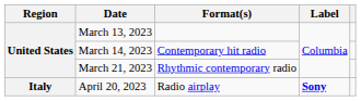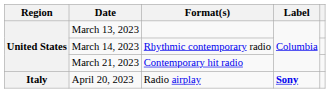 <table class="wikitable plainrowheaders">
 <tr>
 <th scope="col">Region</th>
 <th scope="col">Date</th>
 <th scope="col">Format(s)</th>
 <th scope="col">Label</th>
 <th scope="col"></th>
 </tr>
 <tr>
 <th rowspan="3" scope="row">United States</th>
 <td>March 13, 2023</td>
 <td></td>
 <td rowspan="3"><a href='#'>Columbia</a></td>
 <td align="center"></td>
 </tr>
 <tr>
 <td>March 14, 2023</td>
-<td><a href='#'>Contemporary hit radio</a></td>
+<td><a href='#'>Rhythmic contemporary</a> radio</td>
 <td align="center"></td>
 </tr>
 <tr>
 <td>March 21, 2023</td>
-<td><a href='#'>Rhythmic contemporary</a> radio</td>
+<td><a href='#'>Contemporary hit radio</a></td>
 <td align="center"></td>
 </tr>
 <tr>
 <th scope="row">Italy</th>
 <td>April 20, 2023</td>
 <td>Radio <a href='#'>airplay</a></td>
 <td><strong><a href='#'>Sony</a></strong></td>
 <td align="center"></td>
 </tr>
 </table>
